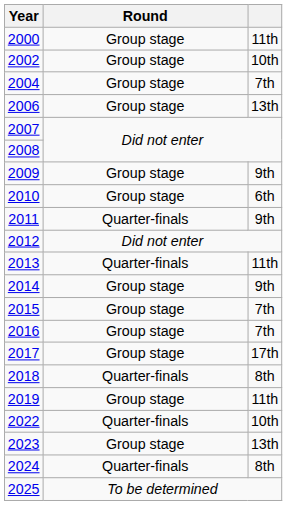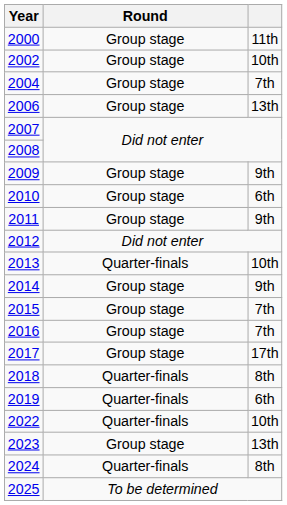 <table class="wikitable" style="text-align: center; font-size:90%">
 <tr>
 <th>Year</th>
 <th style="width:200px">Round</th>
 <th></th>
 </tr>
 <tr>
 <td><a href='#'>2000</a></td>
 <td>Group stage</td>
 <td>11th</td>
 </tr>
 <tr>
 <td><a href='#'>2002</a></td>
 <td>Group stage</td>
 <td>10th</td>
 </tr>
 <tr>
 <td><a href='#'>2004</a></td>
 <td>Group stage</td>
 <td>7th</td>
 </tr>
 <tr>
 <td><a href='#'>2006</a></td>
 <td>Group stage</td>
 <td>13th</td>
 </tr>
 <tr>
 <td><a href='#'>2007</a></td>
 <td colspan="2" rowspan="2"><em>Did not enter</em></td>
 </tr>
 <tr>
 <td><a href='#'>2008</a></td>
 </tr>
 <tr>
 <td><a href='#'>2009</a></td>
 <td>Group stage</td>
 <td>9th</td>
 </tr>
 <tr>
 <td><a href='#'>2010</a></td>
 <td>Group stage</td>
 <td>6th</td>
 </tr>
 <tr>
 <td><a href='#'>2011</a></td>
-<td>Quarter-finals</td>
+<td>Group stage</td>
 <td>9th</td>
 </tr>
 <tr>
 <td><a href='#'>2012</a></td>
 <td colspan="2"><em>Did not enter</em></td>
 </tr>
 <tr>
 <td><a href='#'>2013</a></td>
 <td>Quarter-finals</td>
-<td>11th</td>
+<td>10th</td>
 </tr>
 <tr>
 <td><a href='#'>2014</a></td>
 <td>Group stage</td>
 <td>9th</td>
 </tr>
 <tr>
 <td><a href='#'>2015</a></td>
 <td>Group stage</td>
 <td>7th</td>
 </tr>
 <tr>
 <td><a href='#'>2016</a></td>
 <td>Group stage</td>
 <td>7th</td>
 </tr>
 <tr>
 <td><a href='#'>2017</a></td>
 <td>Group stage</td>
 <td>17th</td>
 </tr>
 <tr>
 <td><a href='#'>2018</a></td>
 <td>Quarter-finals</td>
 <td>8th</td>
 </tr>
 <tr>
 <td><a href='#'>2019</a></td>
-<td>Group stage</td>
-<td>11th</td>
+<td>Quarter-finals</td>
+<td>6th</td>
 </tr>
 <tr>
 <td><a href='#'>2022</a></td>
 <td>Quarter-finals</td>
 <td>10th</td>
 </tr>
 <tr>
 <td><a href='#'>2023</a></td>
 <td>Group stage</td>
 <td>13th</td>
 </tr>
 <tr>
 <td><a href='#'>2024</a></td>
 <td>Quarter-finals</td>
 <td>8th</td>
 </tr>
 <tr>
 <td><a href='#'>2025</a></td>
 <td colspan="2"><em>To be determined</em></td>
 </tr>
 </table>
